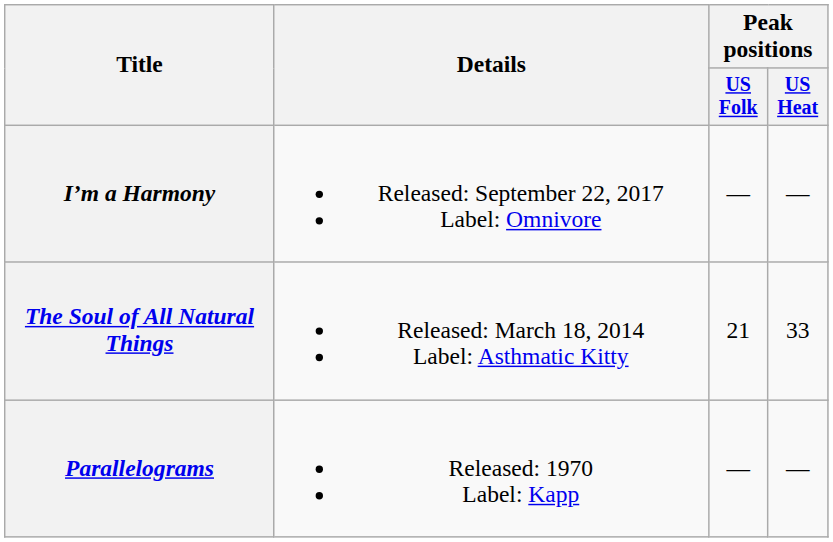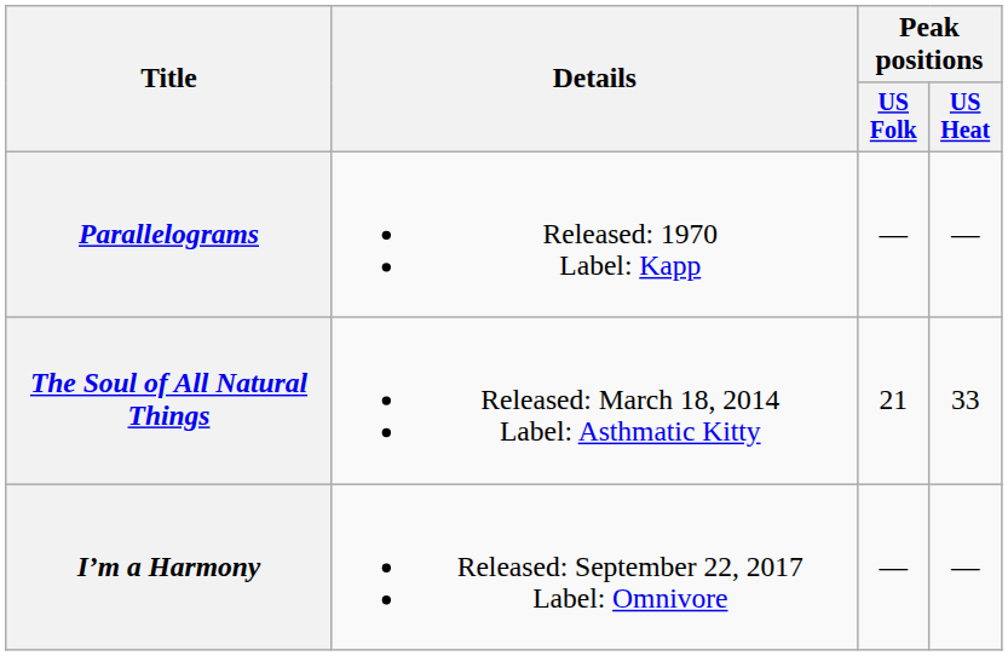 <table class="wikitable plainrowheaders" style="text-align:center;">
 <tr>
 <th scope="col" rowspan="2" style="width:11em;">Title</th>
 <th scope="col" rowspan="2" style="width:18em;">Details</th>
 <th scope="col" colspan="2">Peak positions</th>
 </tr>
 <tr>
 <th scope="col" style="width:2.5em; font-size:85%;"><a href='#'>US Folk</a></th>
 <th scope="col" style="width:2.5em; font-size:85%;"><a href='#'>US Heat</a></th>
 </tr>
 <tr>
-<th scope="row"><em>I’m a Harmony</em></th>
-<td><br><ul><li>Released: September 22, 2017</li><li>Label: <a href='#'>Omnivore</a></li></ul></td>
+<th scope="row"><em><a href='#'>Parallelograms</a></em></th>
+<td><br><ul><li>Released: 1970</li><li>Label: <a href='#'>Kapp</a></li></ul></td>
 <td>—</td>
 <td>—</td>
 </tr>
 <tr>
 <th scope="row"><em><a href='#'>The Soul of All Natural Things</a></em></th>
 <td><br><ul><li>Released: March 18, 2014</li><li>Label: <a href='#'>Asthmatic Kitty</a></li></ul></td>
 <td>21</td>
 <td>33</td>
 </tr>
 <tr>
-<th scope="row"><em><a href='#'>Parallelograms</a></em></th>
-<td><br><ul><li>Released: 1970</li><li>Label: <a href='#'>Kapp</a></li></ul></td>
+<th scope="row"><em>I’m a Harmony</em></th>
+<td><br><ul><li>Released: September 22, 2017</li><li>Label: <a href='#'>Omnivore</a></li></ul></td>
 <td>—</td>
 <td>—</td>
 </tr>
 </table>
